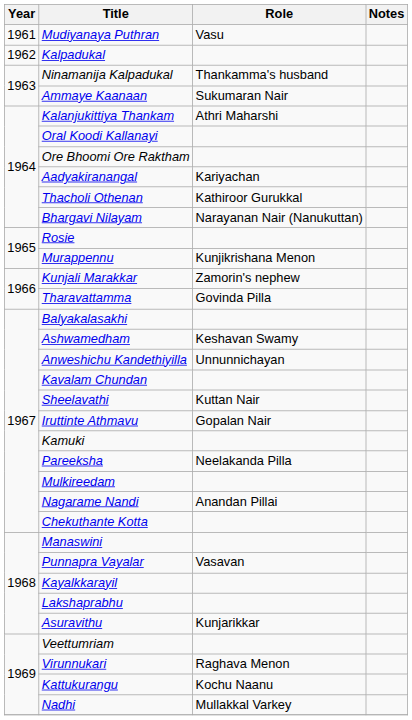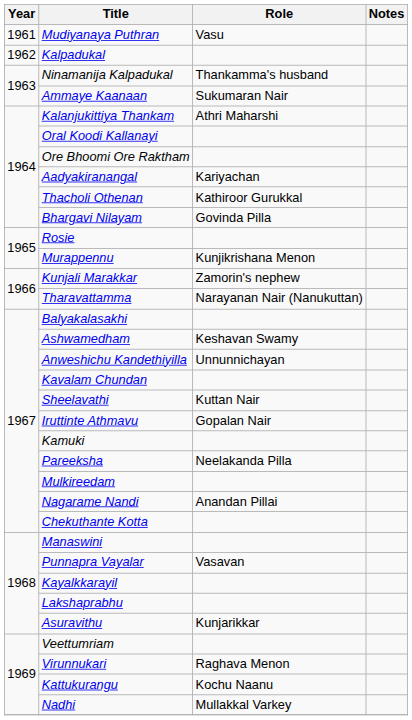 <table class="wikitable sortable">
 <tr>
 <th>Year</th>
 <th>Title</th>
 <th>Role</th>
 <th class="unsortable">Notes</th>
 </tr>
 <tr>
 <td>1961</td>
 <td><em><a href='#'>Mudiyanaya Puthran</a></em></td>
 <td>Vasu</td>
 <td></td>
 </tr>
 <tr>
 <td>1962</td>
 <td><em><a href='#'>Kalpadukal</a></em></td>
 <td></td>
 <td></td>
 </tr>
 <tr>
 <td rowspan=2>1963</td>
 <td><em>Ninamanija Kalpadukal</em></td>
 <td>Thankamma's husband</td>
 <td></td>
 </tr>
 <tr>
 <td><em><a href='#'>Ammaye Kaanaan</a></em></td>
 <td>Sukumaran Nair</td>
 <td></td>
 </tr>
 <tr>
 <td rowspan=6>1964</td>
 <td><em><a href='#'>Kalanjukittiya Thankam</a></em></td>
 <td>Athri Maharshi</td>
 <td></td>
 </tr>
 <tr>
 <td><em><a href='#'>Oral Koodi Kallanayi</a></em></td>
 <td></td>
 <td></td>
 </tr>
 <tr>
 <td><em>Ore Bhoomi Ore Raktham</em></td>
 <td></td>
 <td></td>
 </tr>
 <tr>
 <td><em><a href='#'>Aadyakiranangal</a></em></td>
 <td>Kariyachan</td>
 <td></td>
 </tr>
 <tr>
 <td><em><a href='#'>Thacholi Othenan</a></em></td>
 <td>Kathiroor Gurukkal</td>
 <td></td>
 </tr>
 <tr>
 <td><em><a href='#'>Bhargavi Nilayam</a></em></td>
-<td>Narayanan Nair (Nanukuttan)</td>
+<td>Govinda Pilla</td>
 <td></td>
 </tr>
 <tr>
 <td rowspan=2>1965</td>
 <td><em><a href='#'>Rosie</a></em></td>
 <td></td>
 <td></td>
 </tr>
 <tr>
 <td><em><a href='#'>Murappennu</a></em></td>
 <td>Kunjikrishana Menon</td>
 <td></td>
 </tr>
 <tr>
 <td rowspan=2>1966</td>
 <td><em><a href='#'>Kunjali Marakkar</a></em></td>
 <td>Zamorin's nephew</td>
 <td></td>
 </tr>
 <tr>
 <td><em><a href='#'>Tharavattamma</a></em></td>
-<td>Govinda Pilla</td>
+<td>Narayanan Nair (Nanukuttan)</td>
 <td></td>
 </tr>
 <tr>
 <td rowspan=11>1967</td>
 <td><em><a href='#'>Balyakalasakhi</a></em></td>
 <td></td>
 <td></td>
 </tr>
 <tr>
 <td><em><a href='#'>Ashwamedham</a> </em></td>
 <td>Keshavan Swamy</td>
 <td></td>
 </tr>
 <tr>
 <td><em><a href='#'>Anweshichu Kandethiyilla</a></em></td>
 <td>Unnunnichayan</td>
 <td></td>
 </tr>
 <tr>
 <td><em><a href='#'>Kavalam Chundan</a></em></td>
 <td></td>
 <td></td>
 </tr>
 <tr>
 <td><em><a href='#'>Sheelavathi</a></em></td>
 <td>Kuttan Nair</td>
 <td></td>
 </tr>
 <tr>
 <td><em><a href='#'>Iruttinte Athmavu</a></em></td>
 <td>Gopalan Nair</td>
 <td></td>
 </tr>
 <tr>
 <td><em>Kamuki</em></td>
 <td></td>
 <td></td>
 </tr>
 <tr>
 <td><em><a href='#'>Pareeksha</a></em></td>
 <td>Neelakanda Pilla</td>
 <td></td>
 </tr>
 <tr>
 <td><em><a href='#'>Mulkireedam</a></em></td>
 <td></td>
 <td></td>
 </tr>
 <tr>
 <td><em><a href='#'>Nagarame Nandi</a></em></td>
 <td>Anandan Pillai</td>
 <td></td>
 </tr>
 <tr>
 <td><em><a href='#'>Chekuthante Kotta</a></em></td>
 <td></td>
 <td></td>
 </tr>
 <tr>
 <td rowspan=5>1968</td>
 <td><em><a href='#'>Manaswini</a></em></td>
 <td></td>
 <td></td>
 </tr>
 <tr>
 <td><em><a href='#'>Punnapra Vayalar</a></em></td>
 <td>Vasavan</td>
 <td></td>
 </tr>
 <tr>
 <td><em> <a href='#'>Kayalkkarayil</a></em></td>
 <td></td>
 <td></td>
 </tr>
 <tr>
 <td><em><a href='#'>Lakshaprabhu</a></em></td>
 <td></td>
 <td></td>
 </tr>
 <tr>
 <td><em><a href='#'>Asuravithu</a></em></td>
 <td>Kunjarikkar</td>
 <td></td>
 </tr>
 <tr>
 <td rowspan=4>1969</td>
 <td><em>Veettumriam</em></td>
 <td></td>
 <td></td>
 </tr>
 <tr>
 <td><em><a href='#'>Virunnukari</a></em></td>
 <td>Raghava Menon</td>
 <td></td>
 </tr>
 <tr>
 <td><em><a href='#'>Kattukurangu</a></em></td>
 <td>Kochu Naanu</td>
 <td></td>
 </tr>
 <tr>
 <td><em><a href='#'>Nadhi</a></em></td>
 <td>Mullakkal Varkey</td>
 <td></td>
 </tr>
 <tr>
 </tr>
 </table>
